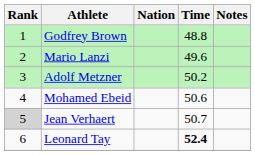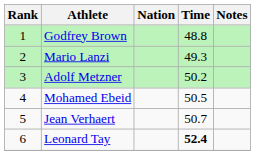 <table class="wikitable sortable" style="text-align:center">
 <tr>
 <th>Rank</th>
 <th>Athlete</th>
 <th>Nation</th>
 <th>Time</th>
 <th>Notes</th>
 </tr>
 <tr bgcolor=bbf3bb>
 <td>1</td>
 <td align=left><a href='#'>Godfrey Brown</a></td>
 <td align=left></td>
 <td>48.8</td>
 <td></td>
 </tr>
 <tr bgcolor=bbf3bb>
 <td>2</td>
 <td align=left><a href='#'>Mario Lanzi</a></td>
 <td align=left></td>
-<td>49.6</td>
+<td>49.3</td>
 <td></td>
 </tr>
 <tr bgcolor=bbf3bb>
 <td>3</td>
 <td align=left><a href='#'>Adolf Metzner</a></td>
 <td align=left></td>
 <td>50.2</td>
 <td></td>
 </tr>
 <tr>
 <td>4</td>
 <td align=left><a href='#'>Mohamed Ebeid</a></td>
 <td align=left></td>
-<td>50.6</td>
+<td>50.5</td>
 <td></td>
 </tr>
 <tr>
-<td style="background: lightgrey;">5</td>
+<td>5</td>
 <td align=left><a href='#'>Jean Verhaert</a></td>
 <td align=left></td>
 <td>50.7</td>
 <td></td>
 </tr>
 <tr>
 <td>6</td>
 <td align=left><a href='#'>Leonard Tay</a></td>
 <td align=left></td>
 <td><strong>52.4</strong></td>
 <td></td>
 </tr>
 <tr>
 </tr>
 </table>
